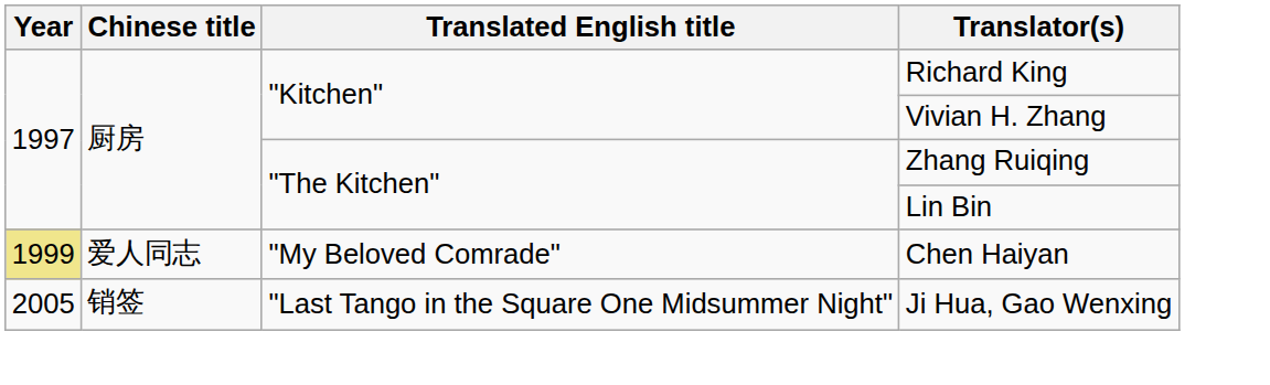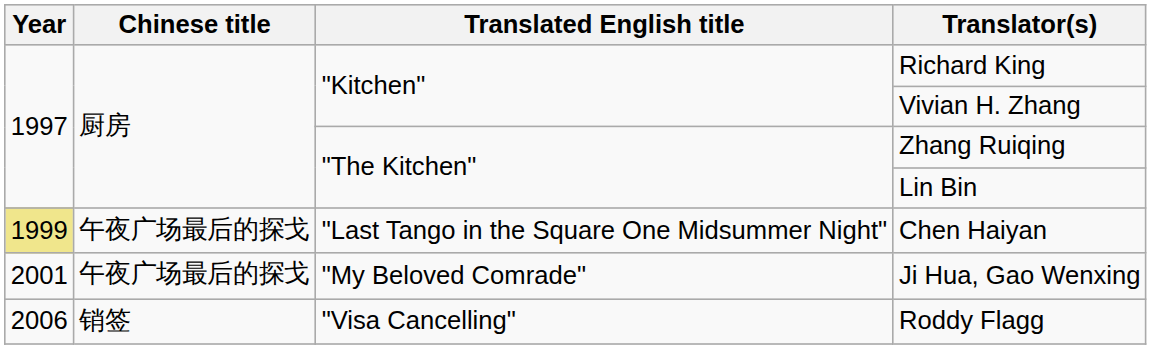 <table class="wikitable" style="height: 100px">
 <tr>
 <th>Year</th>
 <th>Chinese title</th>
 <th>Translated English title</th>
 <th>Translator(s)</th>
 </tr>
 <tr>
 <td rowspan=4>1997</td>
 <td rowspan=4>厨房</td>
 <td rowspan=2>"Kitchen"</td>
 <td>Richard King</td>
 </tr>
 <tr>
 <td>Vivian H. Zhang</td>
 </tr>
 <tr>
 <td rowspan=2>"The Kitchen"</td>
 <td>Zhang Ruiqing</td>
 </tr>
 <tr>
 <td>Lin Bin</td>
 </tr>
 <tr>
 <td style="background: khaki;">1999</td>
-<td>爱人同志</td>
-<td>"My Beloved Comrade"</td>
+<td>午夜广场最后的探戈</td>
+<td>"Last Tango in the Square One Midsummer Night"</td>
 <td>Chen Haiyan</td>
 </tr>
 <tr>
-<td>2005</td>
-<td>销签</td>
-<td>"Last Tango in the Square One Midsummer Night"</td>
+<td>2001</td>
+<td>午夜广场最后的探戈</td>
+<td>"My Beloved Comrade"</td>
 <td>Ji Hua, Gao Wenxing</td>
 </tr>
+<tr>
+<td>2006</td>
+<td>销签</td>
+<td>"Visa Cancelling"</td>
+<td>Roddy Flagg</td>
+</tr>
 </table>
